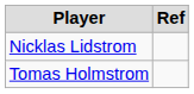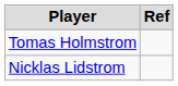 <table class="wikitable">
 <tr style="text-align:center; background:#ddd;">
 <td><strong>Player</strong></td>
 <td><strong>Ref</strong></td>
 </tr>
 <tr>
+<td><a href='#'>Tomas Holmstrom</a></td>
+<td></td>
+</tr>
+<tr>
 <td><a href='#'>Nicklas Lidstrom</a></td>
 <td></td>
 </tr>
-<tr>
-<td><a href='#'>Tomas Holmstrom</a></td>
-<td></td>
-</tr>
 </table>
